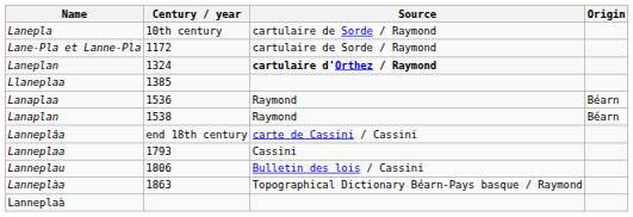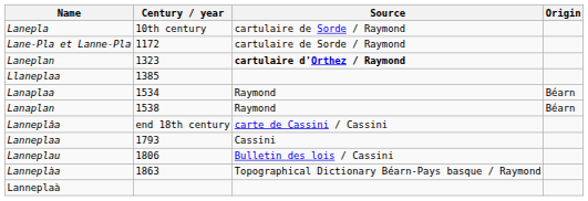 <table class="wikitable">
 <tr>
 <th>Name</th>
 <th>Century / year</th>
 <th>Source</th>
 <th>Origin</th>
 </tr>
 <tr>
 <td><em>Lanepla</em></td>
 <td>10th century</td>
 <td>cartulaire de <a href='#'>Sorde</a> / Raymond</td>
 <td></td>
 </tr>
 <tr>
 <td><em>Lane-Pla et Lanne-Pla</em></td>
 <td>1172</td>
 <td>cartulaire de Sorde / Raymond</td>
 <td></td>
 </tr>
 <tr>
 <td><em>Laneplan</em></td>
-<td>1324</td>
+<td>1323</td>
 <td><strong>cartulaire d'<a href='#'>Orthez</a> / Raymond</strong></td>
 <td></td>
 </tr>
 <tr>
 <td><em>Llaneplaa</em></td>
 <td>1385</td>
 <td></td>
 <td></td>
 </tr>
 <tr>
 <td><em>Lanaplaa</em></td>
-<td>1536</td>
+<td>1534</td>
 <td>Raymond</td>
 <td>Béarn</td>
 </tr>
 <tr>
 <td><em>Lanaplan</em></td>
 <td>1538</td>
 <td>Raymond</td>
 <td>Béarn</td>
 </tr>
 <tr>
 <td><em>Lanneplâa</em></td>
 <td>end 18th century</td>
 <td><a href='#'>carte de Cassini</a> / Cassini</td>
 <td></td>
 </tr>
 <tr>
 <td><em>Lanneplaa</em></td>
 <td>1793</td>
 <td>Cassini</td>
 <td></td>
 </tr>
 <tr>
 <td><em>Lanneplau</em></td>
 <td>1806</td>
 <td><a href='#'>Bulletin des lois</a> / Cassini</td>
 <td></td>
 </tr>
 <tr>
 <td><em>Lanneplàa</em></td>
 <td>1863</td>
 <td>Topographical Dictionary Béarn-Pays basque / Raymond</td>
 <td></td>
 </tr>
 <tr>
 <td>Lanneplaà</td>
 <td></td>
 <td></td>
 <td></td>
 </tr>
 </table>
